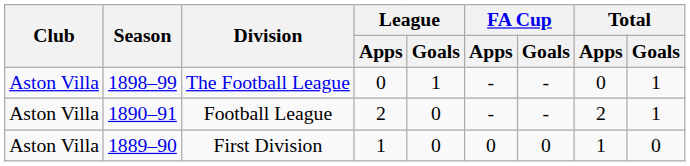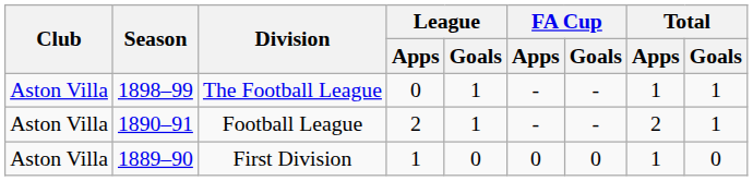 <table class="wikitable" style="text-align:center;">
 <tr>
 <th rowspan="2">Club</th>
 <th rowspan="2">Season</th>
 <th rowspan="2">Division</th>
 <th colspan="2">League</th>
 <th colspan="2"><a href='#'>FA Cup</a></th>
 <th colspan="2">Total</th>
 </tr>
 <tr>
 <th>Apps</th>
 <th>Goals</th>
 <th>Apps</th>
 <th>Goals</th>
 <th>Apps</th>
 <th>Goals</th>
 </tr>
 <tr>
 <td><a href='#'>Aston Villa</a></td>
 <td><a href='#'>1898–99</a></td>
 <td><a href='#'>The Football League</a></td>
 <td>0</td>
 <td>1</td>
 <td>-</td>
 <td>-</td>
-<td>0</td>
+<td>1</td>
 <td>1</td>
 </tr>
 <tr>
 <td>Aston Villa</td>
 <td><a href='#'>1890–91</a></td>
 <td>Football League</td>
 <td>2</td>
-<td>0</td>
+<td>1</td>
 <td>-</td>
 <td>-</td>
 <td>2</td>
 <td>1</td>
 </tr>
 <tr>
 <td>Aston Villa</td>
 <td><a href='#'>1889–90</a></td>
 <td>First Division</td>
 <td>1</td>
 <td>0</td>
 <td>0</td>
 <td>0</td>
 <td>1</td>
 <td>0</td>
 </tr>
 </table>
